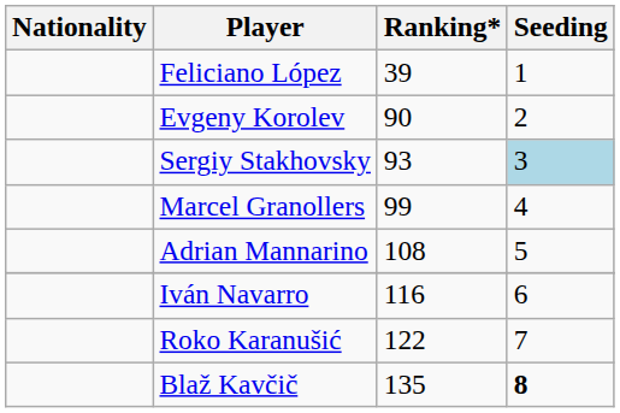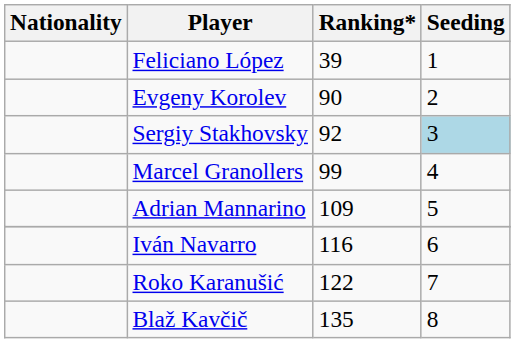 <table class="wikitable" border="1">
 <tr>
 <th>Nationality</th>
 <th>Player</th>
 <th>Ranking*</th>
 <th>Seeding</th>
 </tr>
 <tr>
 <td></td>
 <td><a href='#'>Feliciano López</a></td>
 <td>39</td>
 <td>1</td>
 </tr>
 <tr>
 <td></td>
 <td><a href='#'>Evgeny Korolev</a></td>
 <td>90</td>
 <td>2</td>
 </tr>
 <tr>
 <td></td>
 <td><a href='#'>Sergiy Stakhovsky</a></td>
-<td>93</td>
+<td>92</td>
 <td style="background: lightblue;">3</td>
 </tr>
 <tr>
 <td></td>
 <td><a href='#'>Marcel Granollers</a></td>
 <td>99</td>
 <td>4</td>
 </tr>
 <tr>
 <td></td>
 <td><a href='#'>Adrian Mannarino</a></td>
-<td>108</td>
+<td>109</td>
 <td>5</td>
 </tr>
 <tr>
 </tr>
 <tr>
 <td></td>
 <td><a href='#'>Iván Navarro</a></td>
 <td>116</td>
 <td>6</td>
 </tr>
 <tr>
 <td></td>
 <td><a href='#'>Roko Karanušić</a></td>
 <td>122</td>
 <td>7</td>
 </tr>
 <tr>
 <td></td>
 <td><a href='#'>Blaž Kavčič</a></td>
 <td>135</td>
-<td><strong>8</strong></td>
+<td>8</td>
 </tr>
 </table>
